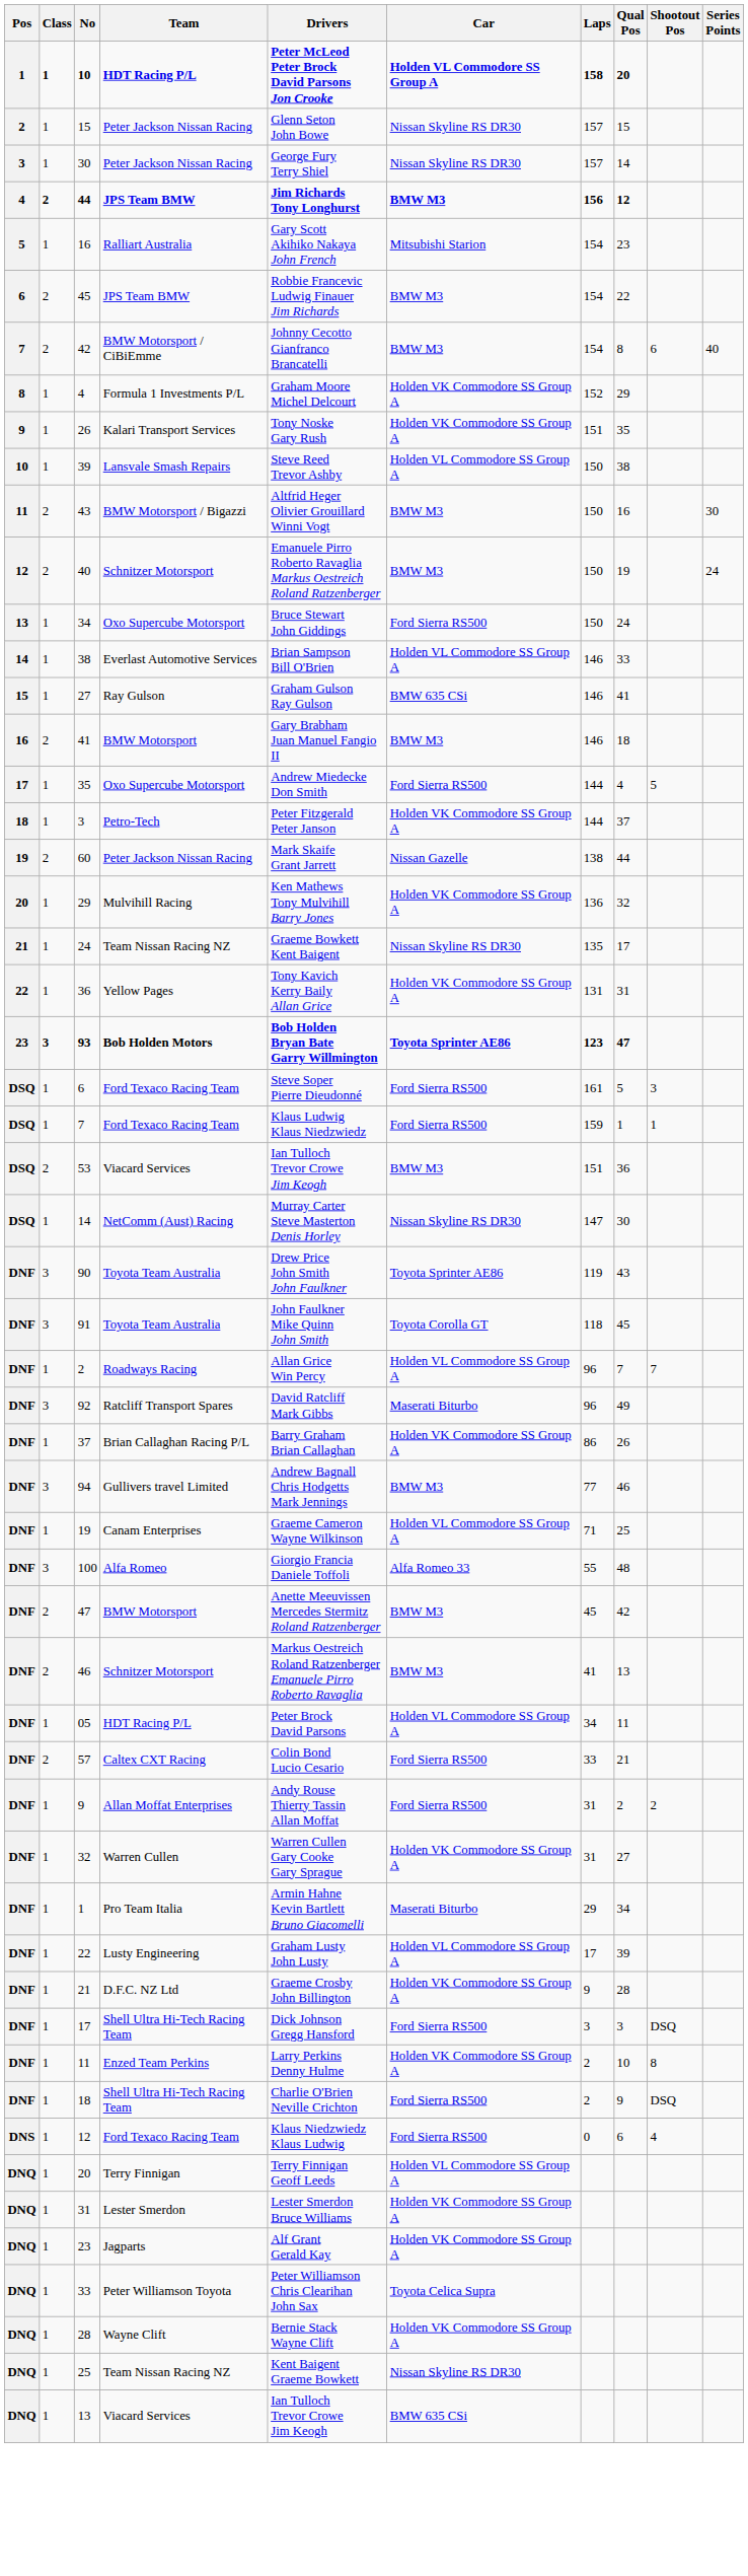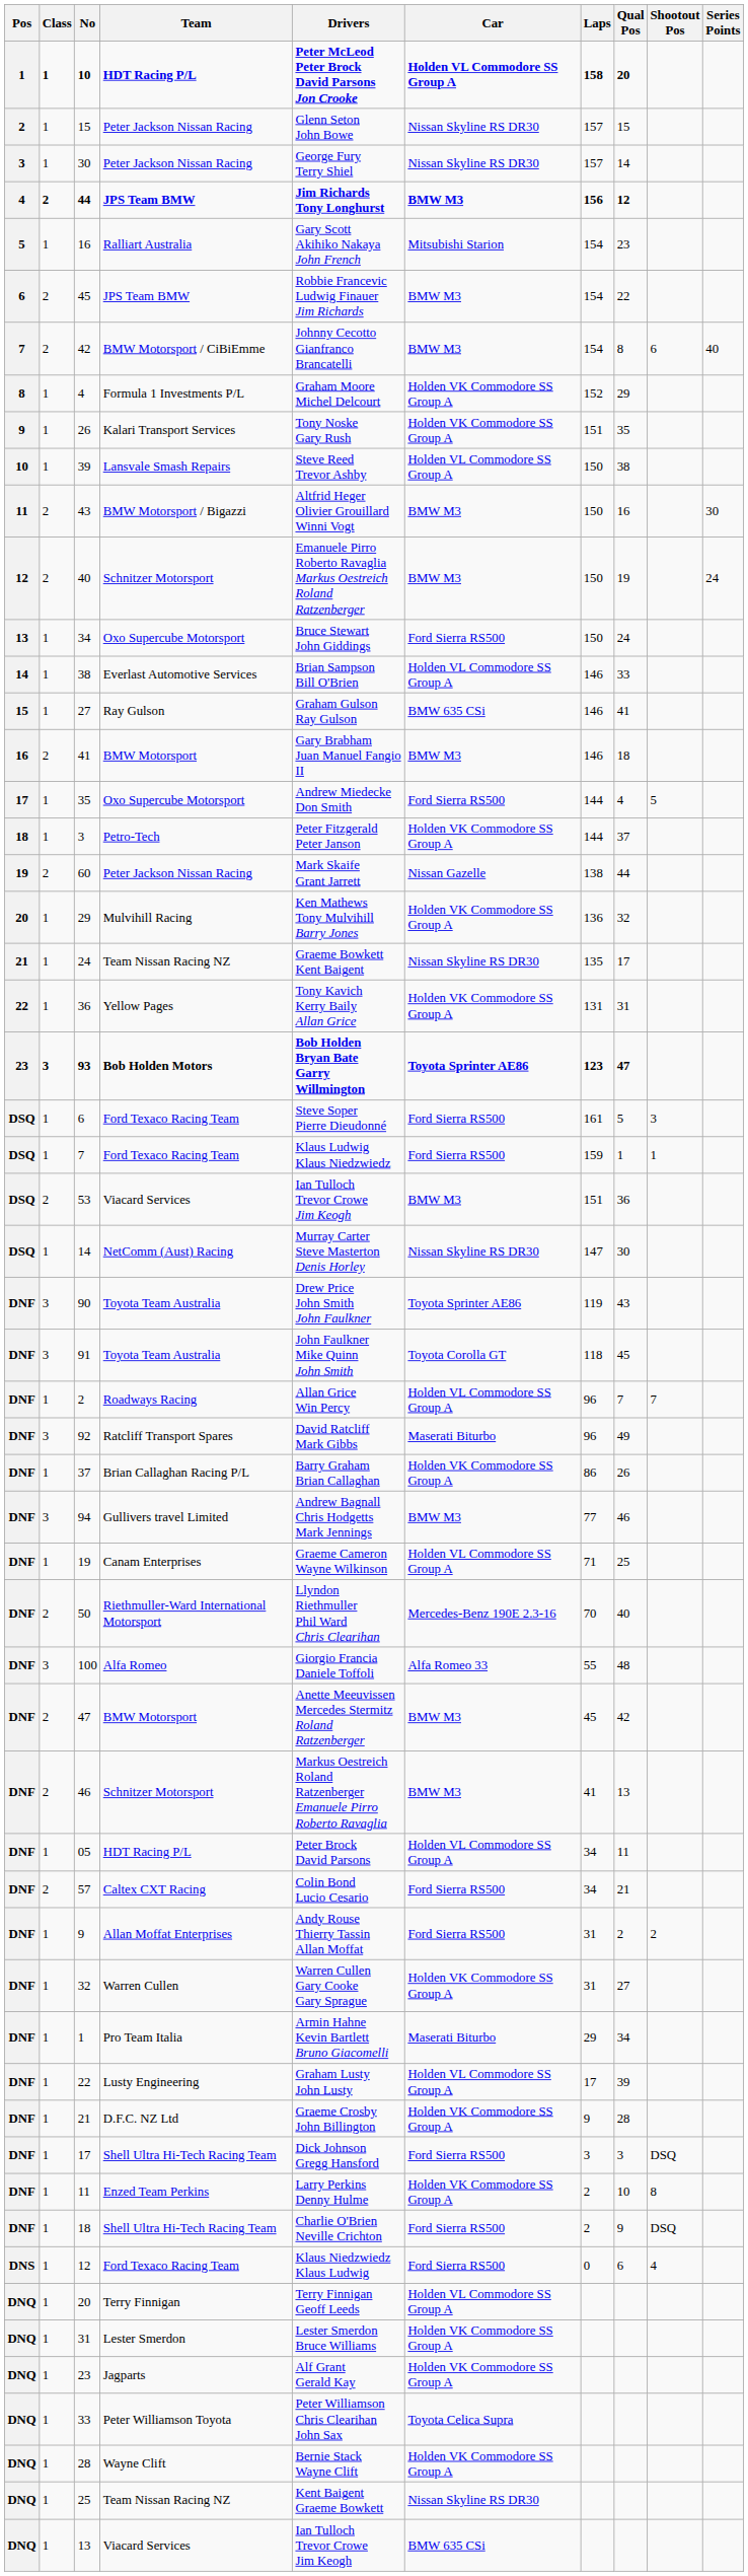 <table class="wikitable sortable" style="font-size: 95%;">
 <tr>
 <th>Pos</th>
 <th>Class</th>
 <th>No</th>
 <th>Team</th>
 <th>Drivers</th>
 <th>Car</th>
 <th>Laps</th>
 <th>Qual<br>Pos</th>
 <th>Shootout<br>Pos</th>
 <th>Series<br>Points</th>
 </tr>
 <tr style="font-weight:bold">
 <th>1</th>
 <td>1</td>
 <td>10</td>
 <td> <a href='#'>HDT Racing P/L</a></td>
 <td> <a href='#'>Peter McLeod</a><br> <a href='#'>Peter Brock</a><br> <a href='#'>David Parsons</a><br> <em><a href='#'>Jon Crooke</a></em></td>
 <td><a href='#'>Holden VL Commodore SS Group A</a></td>
 <td>158</td>
 <td>20</td>
 <td></td>
 <td></td>
 </tr>
 <tr>
 <th>2</th>
 <td>1</td>
 <td>15</td>
 <td> <a href='#'>Peter Jackson Nissan Racing</a></td>
 <td> <a href='#'>Glenn Seton</a><br> <a href='#'>John Bowe</a></td>
 <td><a href='#'>Nissan Skyline RS DR30</a></td>
 <td>157</td>
 <td>15</td>
 <td></td>
 <td></td>
 </tr>
 <tr>
 <th>3</th>
 <td>1</td>
 <td>30</td>
 <td> <a href='#'>Peter Jackson Nissan Racing</a></td>
 <td> <a href='#'>George Fury</a><br> <a href='#'>Terry Shiel</a></td>
 <td><a href='#'>Nissan Skyline RS DR30</a></td>
 <td>157</td>
 <td>14</td>
 <td></td>
 <td></td>
 </tr>
 <tr style="font-weight:bold">
 <th>4</th>
 <td>2</td>
 <td>44</td>
 <td> <a href='#'>JPS Team BMW</a></td>
 <td> <a href='#'>Jim Richards</a><br> <a href='#'>Tony Longhurst</a></td>
 <td><a href='#'>BMW M3</a></td>
 <td>156</td>
 <td>12</td>
 <td></td>
 <td></td>
 </tr>
 <tr>
 <th>5</th>
 <td>1</td>
 <td>16</td>
 <td> <a href='#'>Ralliart Australia</a></td>
 <td> <a href='#'>Gary Scott</a><br> <a href='#'>Akihiko Nakaya</a><br> <em><a href='#'>John French</a></em></td>
 <td><a href='#'>Mitsubishi Starion</a></td>
 <td>154</td>
 <td>23</td>
 <td></td>
 <td></td>
 </tr>
 <tr>
 <th>6</th>
 <td>2</td>
 <td>45</td>
 <td> <a href='#'>JPS Team BMW</a></td>
 <td> <a href='#'>Robbie Francevic</a><br> <a href='#'>Ludwig Finauer</a><br> <em><a href='#'>Jim Richards</a></em></td>
 <td><a href='#'>BMW M3</a></td>
 <td>154</td>
 <td>22</td>
 <td></td>
 <td></td>
 </tr>
 <tr>
 <th>7</th>
 <td>2</td>
 <td>42</td>
 <td> <a href='#'>BMW Motorsport</a> / CiBiEmme</td>
 <td> <a href='#'>Johnny Cecotto</a><br> <a href='#'>Gianfranco Brancatelli</a></td>
 <td><a href='#'>BMW M3</a></td>
 <td>154</td>
 <td>8</td>
 <td>6</td>
 <td>40</td>
 </tr>
 <tr>
 <th>8</th>
 <td>1</td>
 <td>4</td>
 <td> Formula 1 Investments P/L</td>
 <td> <a href='#'>Graham Moore</a><br> <a href='#'>Michel Delcourt</a></td>
 <td><a href='#'>Holden VK Commodore SS Group A</a></td>
 <td>152</td>
 <td>29</td>
 <td></td>
 <td></td>
 </tr>
 <tr>
 <th>9</th>
 <td>1</td>
 <td>26</td>
 <td> Kalari Transport Services</td>
 <td> <a href='#'>Tony Noske</a><br> <a href='#'>Gary Rush</a></td>
 <td><a href='#'>Holden VK Commodore SS Group A</a></td>
 <td>151</td>
 <td>35</td>
 <td></td>
 <td></td>
 </tr>
 <tr>
 <th>10</th>
 <td>1</td>
 <td>39</td>
 <td> <a href='#'>Lansvale Smash Repairs</a></td>
 <td> <a href='#'>Steve Reed</a><br> <a href='#'>Trevor Ashby</a></td>
 <td><a href='#'>Holden VL Commodore SS Group A</a></td>
 <td>150</td>
 <td>38</td>
 <td></td>
 <td></td>
 </tr>
 <tr>
 <th>11</th>
 <td>2</td>
 <td>43</td>
 <td> <a href='#'>BMW Motorsport</a> / Bigazzi</td>
 <td> <a href='#'>Altfrid Heger</a><br> <a href='#'>Olivier Grouillard</a><br> <a href='#'>Winni Vogt</a></td>
 <td><a href='#'>BMW M3</a></td>
 <td>150</td>
 <td>16</td>
 <td></td>
 <td>30</td>
 </tr>
 <tr>
 <th>12</th>
 <td>2</td>
 <td>40</td>
 <td> <a href='#'>Schnitzer Motorsport</a></td>
 <td> <a href='#'>Emanuele Pirro</a><br> <a href='#'>Roberto Ravaglia</a><br><em> <a href='#'>Markus Oestreich</a></em><br><em> <a href='#'>Roland Ratzenberger</a></em></td>
 <td><a href='#'>BMW M3</a></td>
 <td>150</td>
 <td>19</td>
 <td></td>
 <td>24</td>
 </tr>
 <tr>
 <th>13</th>
 <td>1</td>
 <td>34</td>
 <td> <a href='#'>Oxo Supercube Motorsport</a></td>
 <td> <a href='#'>Bruce Stewart</a><br> <a href='#'>John Giddings</a></td>
 <td><a href='#'>Ford Sierra RS500</a></td>
 <td>150</td>
 <td>24</td>
 <td></td>
 <td></td>
 </tr>
 <tr>
 <th>14</th>
 <td>1</td>
 <td>38</td>
 <td> Everlast Automotive Services</td>
 <td> <a href='#'>Brian Sampson</a><br> <a href='#'>Bill O'Brien</a></td>
 <td><a href='#'>Holden VL Commodore SS Group A</a></td>
 <td>146</td>
 <td>33</td>
 <td></td>
 <td></td>
 </tr>
 <tr>
 <th>15</th>
 <td>1</td>
 <td>27</td>
 <td> Ray Gulson</td>
 <td> <a href='#'>Graham Gulson</a><br> <a href='#'>Ray Gulson</a></td>
 <td><a href='#'>BMW 635 CSi</a></td>
 <td>146</td>
 <td>41</td>
 <td></td>
 <td></td>
 </tr>
 <tr>
 <th>16</th>
 <td>2</td>
 <td>41</td>
 <td> <a href='#'>BMW Motorsport</a></td>
 <td> <a href='#'>Gary Brabham</a><br> <a href='#'>Juan Manuel Fangio II</a></td>
 <td><a href='#'>BMW M3</a></td>
 <td>146</td>
 <td>18</td>
 <td></td>
 <td></td>
 </tr>
 <tr>
 <th>17</th>
 <td>1</td>
 <td>35</td>
 <td> <a href='#'>Oxo Supercube Motorsport</a></td>
 <td> <a href='#'>Andrew Miedecke</a><br> <a href='#'>Don Smith</a></td>
 <td><a href='#'>Ford Sierra RS500</a></td>
 <td>144</td>
 <td>4</td>
 <td>5</td>
 <td></td>
 </tr>
 <tr>
 <th>18</th>
 <td>1</td>
 <td>3</td>
 <td> <a href='#'>Petro-Tech</a></td>
 <td> <a href='#'>Peter Fitzgerald</a><br> <a href='#'>Peter Janson</a></td>
 <td><a href='#'>Holden VK Commodore SS Group A</a></td>
 <td>144</td>
 <td>37</td>
 <td></td>
 <td></td>
 </tr>
 <tr>
 <th>19</th>
 <td>2</td>
 <td>60</td>
 <td> <a href='#'>Peter Jackson Nissan Racing</a></td>
 <td> <a href='#'>Mark Skaife</a><br> <a href='#'>Grant Jarrett</a></td>
 <td><a href='#'>Nissan Gazelle</a></td>
 <td>138</td>
 <td>44</td>
 <td></td>
 <td></td>
 </tr>
 <tr>
 <th>20</th>
 <td>1</td>
 <td>29</td>
 <td> Mulvihill Racing</td>
 <td> <a href='#'>Ken Mathews</a><br> <a href='#'>Tony Mulvihill</a><br> <em><a href='#'>Barry Jones</a></em></td>
 <td><a href='#'>Holden VK Commodore SS Group A</a></td>
 <td>136</td>
 <td>32</td>
 <td></td>
 <td></td>
 </tr>
 <tr>
 <th>21</th>
 <td>1</td>
 <td>24</td>
 <td> Team Nissan Racing NZ</td>
 <td> <a href='#'>Graeme Bowkett</a><br> <a href='#'>Kent Baigent</a></td>
 <td><a href='#'>Nissan Skyline RS DR30</a></td>
 <td>135</td>
 <td>17</td>
 <td></td>
 <td></td>
 </tr>
 <tr>
 <th>22</th>
 <td>1</td>
 <td>36</td>
 <td> Yellow Pages</td>
 <td> <a href='#'>Tony Kavich</a><br> <a href='#'>Kerry Baily</a><br> <em><a href='#'>Allan Grice</a></em></td>
 <td><a href='#'>Holden VK Commodore SS Group A</a></td>
 <td>131</td>
 <td>31</td>
 <td></td>
 <td></td>
 </tr>
 <tr style="font-weight:bold">
 <th>23</th>
 <td>3</td>
 <td>93</td>
 <td> Bob Holden Motors</td>
 <td> <a href='#'>Bob Holden</a><br> <a href='#'>Bryan Bate</a><br> <a href='#'>Garry Willmington</a></td>
 <td><a href='#'>Toyota Sprinter AE86</a></td>
 <td>123</td>
 <td>47</td>
 <td></td>
 <td></td>
 </tr>
 <tr>
 <th>DSQ</th>
 <td>1</td>
 <td>6</td>
 <td> <a href='#'>Ford Texaco Racing Team</a></td>
 <td> <a href='#'>Steve Soper</a><br> <a href='#'>Pierre Dieudonné</a></td>
 <td><a href='#'>Ford Sierra RS500</a></td>
 <td>161</td>
 <td>5</td>
 <td>3</td>
 <td></td>
 </tr>
 <tr>
 <th>DSQ</th>
 <td>1</td>
 <td>7</td>
 <td> <a href='#'>Ford Texaco Racing Team</a></td>
 <td> <a href='#'>Klaus Ludwig</a><br> <a href='#'>Klaus Niedzwiedz</a></td>
 <td><a href='#'>Ford Sierra RS500</a></td>
 <td>159</td>
 <td>1</td>
 <td>1</td>
 <td></td>
 </tr>
 <tr>
 <th>DSQ</th>
 <td>2</td>
 <td>53</td>
 <td> Viacard Services</td>
 <td> <a href='#'>Ian Tulloch</a><br> <a href='#'>Trevor Crowe</a><br> <em><a href='#'>Jim Keogh</a></em></td>
 <td><a href='#'>BMW M3</a></td>
 <td>151</td>
 <td>36</td>
 <td></td>
 <td></td>
 </tr>
 <tr>
 <th>DSQ</th>
 <td>1</td>
 <td>14</td>
 <td> <a href='#'>NetComm (Aust) Racing</a></td>
 <td> <a href='#'>Murray Carter</a><br> <a href='#'>Steve Masterton</a><br> <em><a href='#'>Denis Horley</a></em></td>
 <td><a href='#'>Nissan Skyline RS DR30</a></td>
 <td>147</td>
 <td>30</td>
 <td></td>
 <td></td>
 </tr>
 <tr>
 <th>DNF</th>
 <td>3</td>
 <td>90</td>
 <td> <a href='#'>Toyota Team Australia</a></td>
 <td> <a href='#'>Drew Price</a><br> <a href='#'>John Smith</a><br> <em><a href='#'>John Faulkner</a></em></td>
 <td><a href='#'>Toyota Sprinter AE86</a></td>
 <td>119</td>
 <td>43</td>
 <td></td>
 <td></td>
 </tr>
 <tr>
 <th>DNF</th>
 <td>3</td>
 <td>91</td>
 <td> <a href='#'>Toyota Team Australia</a></td>
 <td> <a href='#'>John Faulkner</a><br> <a href='#'>Mike Quinn</a><br> <em><a href='#'>John Smith</a></em></td>
 <td><a href='#'>Toyota Corolla GT</a></td>
 <td>118</td>
 <td>45</td>
 <td></td>
 <td></td>
 </tr>
 <tr>
 <th>DNF</th>
 <td>1</td>
 <td>2</td>
 <td> <a href='#'>Roadways Racing</a></td>
 <td> <a href='#'>Allan Grice</a><br> <a href='#'>Win Percy</a></td>
 <td><a href='#'>Holden VL Commodore SS Group A</a></td>
 <td>96</td>
 <td>7</td>
 <td>7</td>
 <td></td>
 </tr>
 <tr>
 <th>DNF</th>
 <td>3</td>
 <td>92</td>
 <td> Ratcliff Transport Spares</td>
 <td> <a href='#'>David Ratcliff</a><br> <a href='#'>Mark Gibbs</a></td>
 <td><a href='#'>Maserati Biturbo</a></td>
 <td>96</td>
 <td>49</td>
 <td></td>
 <td></td>
 </tr>
 <tr>
 <th>DNF</th>
 <td>1</td>
 <td>37</td>
 <td> Brian Callaghan Racing P/L</td>
 <td> <a href='#'>Barry Graham</a><br> <a href='#'>Brian Callaghan</a></td>
 <td><a href='#'>Holden VK Commodore SS Group A</a></td>
 <td>86</td>
 <td>26</td>
 <td></td>
 <td></td>
 </tr>
 <tr>
 <th>DNF</th>
 <td>3</td>
 <td>94</td>
 <td> Gullivers travel Limited</td>
 <td> <a href='#'>Andrew Bagnall</a><br> <a href='#'>Chris Hodgetts</a><br> <a href='#'>Mark Jennings</a></td>
 <td><a href='#'>BMW M3</a></td>
 <td>77</td>
 <td>46</td>
 <td></td>
 <td></td>
 </tr>
 <tr>
 <th>DNF</th>
 <td>1</td>
 <td>19</td>
 <td> Canam Enterprises</td>
 <td> <a href='#'>Graeme Cameron</a><br> <a href='#'>Wayne Wilkinson</a></td>
 <td><a href='#'>Holden VL Commodore SS Group A</a></td>
 <td>71</td>
 <td>25</td>
 <td></td>
 <td></td>
 </tr>
 <tr>
 <th>DNF</th>
+<td>2</td>
+<td>50</td>
+<td> <a href='#'>Riethmuller-Ward International Motorsport</a></td>
+<td> <a href='#'>Llyndon Riethmuller</a><br> <a href='#'>Phil Ward</a><br> <em><a href='#'>Chris Clearihan</a></em></td>
+<td><a href='#'>Mercedes-Benz 190E 2.3-16</a></td>
+<td>70</td>
+<td>40</td>
+<td></td>
+<td></td>
+</tr>
+<tr>
+<th>DNF</th>
 <td>3</td>
 <td>100</td>
 <td> <a href='#'>Alfa Romeo</a></td>
 <td> <a href='#'>Giorgio Francia</a><br> <a href='#'>Daniele Toffoli</a></td>
 <td><a href='#'>Alfa Romeo 33</a></td>
 <td>55</td>
 <td>48</td>
 <td></td>
 <td></td>
 </tr>
 <tr>
 <th>DNF</th>
 <td>2</td>
 <td>47</td>
 <td> <a href='#'>BMW Motorsport</a></td>
 <td> <a href='#'>Anette Meeuvissen</a><br> <a href='#'>Mercedes Stermitz</a><br> <em><a href='#'>Roland Ratzenberger</a></em></td>
 <td><a href='#'>BMW M3</a></td>
 <td>45</td>
 <td>42</td>
 <td></td>
 <td></td>
 </tr>
 <tr>
 <th>DNF</th>
 <td>2</td>
 <td>46</td>
 <td> <a href='#'>Schnitzer Motorsport</a></td>
 <td> <a href='#'>Markus Oestreich</a><br> <a href='#'>Roland Ratzenberger</a><br> <em><a href='#'>Emanuele Pirro</a></em><br> <em><a href='#'>Roberto Ravaglia</a></em></td>
 <td><a href='#'>BMW M3</a></td>
 <td>41</td>
 <td>13</td>
 <td></td>
 <td></td>
 </tr>
 <tr>
 <th>DNF</th>
 <td>1</td>
 <td>05</td>
 <td> <a href='#'>HDT Racing P/L</a></td>
 <td> <a href='#'>Peter Brock</a><br> <a href='#'>David Parsons</a></td>
 <td><a href='#'>Holden VL Commodore SS Group A</a></td>
 <td>34</td>
 <td>11</td>
 <td></td>
 <td></td>
 </tr>
 <tr>
 <th>DNF</th>
 <td>2</td>
 <td>57</td>
 <td> <a href='#'>Caltex CXT Racing</a></td>
 <td> <a href='#'>Colin Bond</a><br> <a href='#'>Lucio Cesario</a></td>
 <td><a href='#'>Ford Sierra RS500</a></td>
-<td>33</td>
+<td>34</td>
 <td>21</td>
 <td></td>
 <td></td>
 </tr>
 <tr>
 <th>DNF</th>
 <td>1</td>
 <td>9</td>
 <td> <a href='#'>Allan Moffat Enterprises</a></td>
 <td> <a href='#'>Andy Rouse</a><br> <a href='#'>Thierry Tassin</a><br> <a href='#'>Allan Moffat</a></td>
 <td><a href='#'>Ford Sierra RS500</a></td>
 <td>31</td>
 <td>2</td>
 <td>2</td>
 <td></td>
 </tr>
 <tr>
 <th>DNF</th>
 <td>1</td>
 <td>32</td>
 <td> Warren Cullen</td>
 <td> <a href='#'>Warren Cullen</a><br> <a href='#'>Gary Cooke</a><br> <a href='#'>Gary Sprague</a></td>
 <td><a href='#'>Holden VK Commodore SS Group A</a></td>
 <td>31</td>
 <td>27</td>
 <td></td>
 <td></td>
 </tr>
 <tr>
 <th>DNF</th>
 <td>1</td>
 <td>1</td>
 <td> Pro Team Italia</td>
 <td> <a href='#'>Armin Hahne</a><br> <a href='#'>Kevin Bartlett</a><br> <em><a href='#'>Bruno Giacomelli</a></em></td>
 <td><a href='#'>Maserati Biturbo</a></td>
 <td>29</td>
 <td>34</td>
 <td></td>
 <td></td>
 </tr>
 <tr>
 <th>DNF</th>
 <td>1</td>
 <td>22</td>
 <td> Lusty Engineering</td>
 <td> <a href='#'>Graham Lusty</a><br> <a href='#'>John Lusty</a></td>
 <td><a href='#'>Holden VL Commodore SS Group A</a></td>
 <td>17</td>
 <td>39</td>
 <td></td>
 <td></td>
 </tr>
 <tr>
 <th>DNF</th>
 <td>1</td>
 <td>21</td>
 <td> D.F.C. NZ Ltd</td>
 <td> <a href='#'>Graeme Crosby</a><br> <a href='#'>John Billington</a></td>
 <td><a href='#'>Holden VK Commodore SS Group A</a></td>
 <td>9</td>
 <td>28</td>
 <td></td>
 <td></td>
 </tr>
 <tr>
 <th>DNF</th>
 <td>1</td>
 <td>17</td>
 <td> <a href='#'>Shell Ultra Hi-Tech Racing Team</a></td>
 <td> <a href='#'>Dick Johnson</a><br> <a href='#'>Gregg Hansford</a></td>
 <td><a href='#'>Ford Sierra RS500</a></td>
 <td>3</td>
 <td>3</td>
 <td>DSQ</td>
 <td></td>
 </tr>
 <tr>
 <th>DNF</th>
 <td>1</td>
 <td>11</td>
 <td> <a href='#'>Enzed Team Perkins</a></td>
 <td> <a href='#'>Larry Perkins</a><br> <a href='#'>Denny Hulme</a></td>
 <td><a href='#'>Holden VK Commodore SS Group A</a></td>
 <td>2</td>
 <td>10</td>
 <td>8</td>
 <td></td>
 </tr>
 <tr>
 <th>DNF</th>
 <td>1</td>
 <td>18</td>
 <td> <a href='#'>Shell Ultra Hi-Tech Racing Team</a></td>
 <td> <a href='#'>Charlie O'Brien</a><br> <a href='#'>Neville Crichton</a></td>
 <td><a href='#'>Ford Sierra RS500</a></td>
 <td>2</td>
 <td>9</td>
 <td>DSQ</td>
 <td></td>
 </tr>
 <tr>
 <th>DNS</th>
 <td>1</td>
 <td>12</td>
 <td> <a href='#'>Ford Texaco Racing Team</a></td>
 <td> <a href='#'>Klaus Niedzwiedz</a><br> <a href='#'>Klaus Ludwig</a></td>
 <td><a href='#'>Ford Sierra RS500</a></td>
 <td>0</td>
 <td>6</td>
 <td>4</td>
 <td></td>
 </tr>
 <tr>
 <th>DNQ</th>
 <td>1</td>
 <td>20</td>
 <td> Terry Finnigan</td>
 <td> <a href='#'>Terry Finnigan</a><br> <a href='#'>Geoff Leeds</a></td>
 <td><a href='#'>Holden VL Commodore SS Group A</a></td>
 <td></td>
 <td></td>
 <td></td>
 <td></td>
 </tr>
 <tr>
 <th>DNQ</th>
 <td>1</td>
 <td>31</td>
 <td> Lester Smerdon</td>
 <td> <a href='#'>Lester Smerdon</a><br> <a href='#'>Bruce Williams</a></td>
 <td><a href='#'>Holden VK Commodore SS Group A</a></td>
 <td></td>
 <td></td>
 <td></td>
 <td></td>
 </tr>
 <tr>
 <th>DNQ</th>
 <td>1</td>
 <td>23</td>
 <td> Jagparts</td>
 <td> <a href='#'>Alf Grant</a><br> <a href='#'>Gerald Kay</a></td>
 <td><a href='#'>Holden VK Commodore SS Group A</a></td>
 <td></td>
 <td></td>
 <td></td>
 <td></td>
 </tr>
 <tr>
 <th>DNQ</th>
 <td>1</td>
 <td>33</td>
 <td> Peter Williamson Toyota</td>
 <td> <a href='#'>Peter Williamson</a><br> <a href='#'>Chris Clearihan</a><br> <a href='#'>John Sax</a></td>
 <td><a href='#'>Toyota Celica Supra</a></td>
 <td></td>
 <td></td>
 <td></td>
 <td></td>
 </tr>
 <tr>
 <th>DNQ</th>
 <td>1</td>
 <td>28</td>
 <td> Wayne Clift</td>
 <td> <a href='#'>Bernie Stack</a><br> <a href='#'>Wayne Clift</a></td>
 <td><a href='#'>Holden VK Commodore SS Group A</a></td>
 <td></td>
 <td></td>
 <td></td>
 <td></td>
 </tr>
 <tr>
 <th>DNQ</th>
 <td>1</td>
 <td>25</td>
 <td> Team Nissan Racing NZ</td>
 <td> <a href='#'>Kent Baigent</a><br> <a href='#'>Graeme Bowkett</a></td>
 <td><a href='#'>Nissan Skyline RS DR30</a></td>
 <td></td>
 <td></td>
 <td></td>
 <td></td>
 </tr>
 <tr>
 <th>DNQ</th>
 <td>1</td>
 <td>13</td>
 <td> Viacard Services</td>
 <td> <a href='#'>Ian Tulloch</a><br> <a href='#'>Trevor Crowe</a><br> <a href='#'>Jim Keogh</a></td>
 <td><a href='#'>BMW 635 CSi</a></td>
 <td></td>
 <td></td>
 <td></td>
 <td></td>
 </tr>
 </table>
